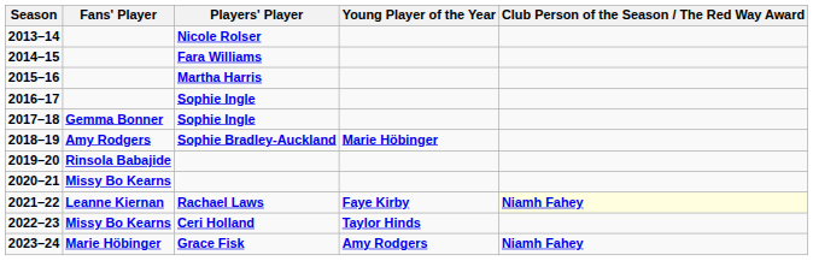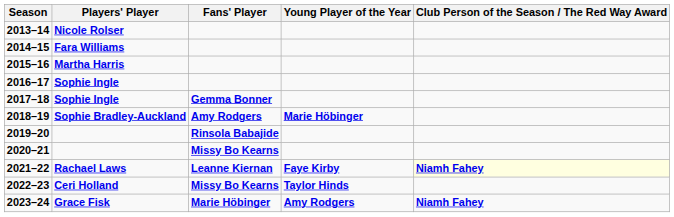 <table class="wikitable">
 <tr>
 <th>Season</th>
+<th>Players' Player</th>
 <th><strong>Fans' Player</strong></th>
-<th>Players' Player</th>
 <th>Young Player of the Year</th>
 <th>Club Person of the Season / The Red Way Award</th>
 </tr>
 <tr>
 <td><strong>2013–14</strong></td>
+<td><strong></strong> <strong><a href='#'>Nicole Rolser</a></strong></td>
 <td></td>
-<td><strong></strong> <strong><a href='#'>Nicole Rolser</a></strong></td>
 <td></td>
 <td></td>
 </tr>
 <tr>
 <td><strong>2014–15</strong></td>
+<td><strong></strong> <strong><a href='#'>Fara Williams</a></strong></td>
 <td></td>
-<td><strong></strong> <strong><a href='#'>Fara Williams</a></strong></td>
 <td></td>
 <td></td>
 </tr>
 <tr>
 <td><strong>2015–16</strong></td>
+<td><strong></strong> <strong><a href='#'>Martha Harris</a></strong></td>
 <td></td>
-<td><strong></strong> <strong><a href='#'>Martha Harris</a></strong></td>
 <td></td>
 <td></td>
 </tr>
 <tr>
 <td><strong>2016–17</strong></td>
+<td><strong></strong> <strong><a href='#'>Sophie Ingle</a></strong></td>
 <td></td>
-<td><strong></strong> <strong><a href='#'>Sophie Ingle</a></strong></td>
 <td></td>
 <td></td>
 </tr>
 <tr>
 <td><strong>2017–18</strong></td>
+<td><strong></strong> <strong><a href='#'>Sophie Ingle</a></strong></td>
 <td><strong></strong> <strong><a href='#'>Gemma Bonner</a></strong></td>
-<td><strong></strong> <strong><a href='#'>Sophie Ingle</a></strong></td>
 <td></td>
 <td></td>
 </tr>
 <tr>
 <td><strong>2018–19</strong></td>
+<td><strong></strong> <strong><a href='#'>Sophie Bradley-Auckland</a></strong></td>
 <td><strong></strong> <strong><a href='#'>Amy Rodgers</a></strong></td>
-<td><strong></strong> <strong><a href='#'>Sophie Bradley-Auckland</a></strong></td>
 <td><strong></strong> <strong><a href='#'>Marie Höbinger</a></strong></td>
 <td></td>
 </tr>
 <tr>
 <td><strong>2019–20</strong></td>
+<td></td>
 <td><strong></strong> <strong><a href='#'>Rinsola Babajide</a></strong></td>
-<td></td>
 <td></td>
 <td></td>
 </tr>
 <tr>
 <td><strong>2020–21</strong></td>
+<td></td>
 <td><strong></strong> <strong><a href='#'>Missy Bo Kearns</a></strong></td>
-<td></td>
 <td></td>
 <td></td>
 </tr>
 <tr>
 <td><strong>2021–22</strong></td>
+<td><strong></strong> <strong><a href='#'>Rachael Laws</a></strong></td>
 <td><strong></strong> <strong><a href='#'>Leanne Kiernan</a></strong></td>
-<td><strong></strong> <strong><a href='#'>Rachael Laws</a></strong></td>
 <td><strong></strong> <strong><a href='#'>Faye Kirby</a></strong> </td>
 <td style="background: lightyellow;"><strong></strong> <strong><a href='#'>Niamh Fahey</a></strong></td>
 </tr>
 <tr>
 <td><strong>2022–23</strong></td>
+<td><strong></strong> <strong><a href='#'>Ceri Holland</a></strong> </td>
 <td><strong></strong> <strong><a href='#'>Missy Bo Kearns</a></strong></td>
-<td><strong></strong> <strong><a href='#'>Ceri Holland</a></strong> </td>
 <td><strong></strong> <strong><a href='#'>Taylor Hinds</a></strong></td>
 <td></td>
 </tr>
 <tr>
 <td><strong>2023–24</strong></td>
+<td><strong></strong> <strong><a href='#'>Grace Fisk</a></strong></td>
 <td><strong></strong> <strong><a href='#'>Marie Höbinger</a></strong></td>
-<td><strong></strong> <strong><a href='#'>Grace Fisk</a></strong></td>
 <td><strong> <a href='#'>Amy Rodgers</a></strong></td>
 <td><strong></strong> <strong><a href='#'>Niamh Fahey</a></strong></td>
 </tr>
 </table>
